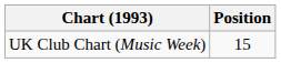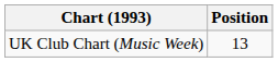 <table class="wikitable">
 <tr>
 <th>Chart (1993)</th>
 <th>Position</th>
 </tr>
 <tr>
 <td>UK Club Chart (<em>Music Week</em>)</td>
-<td align="center">15</td>
+<td align="center">13</td>
 </tr>
 </table>
